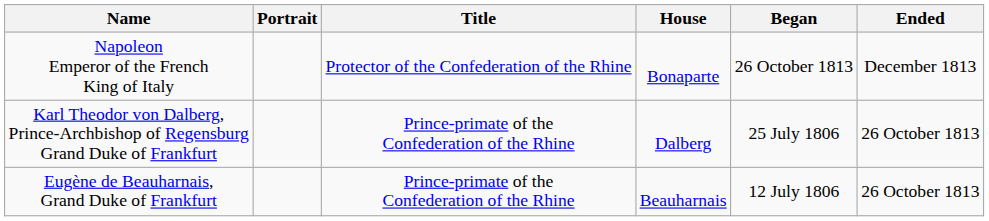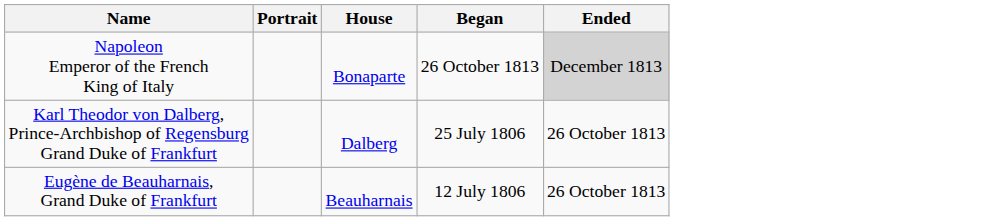 <table class="wikitable" style="text-align:center;">
 <tr>
 <th>Name</th>
 <th>Portrait</th>
-<th>Title</th>
 <th>House</th>
 <th>Began</th>
 <th>Ended</th>
 </tr>
 <tr>
 <td><a href='#'>Napoleon</a><br>Emperor of the French<br>King of Italy</td>
 <td></td>
-<td><a href='#'>Protector of the Confederation of the Rhine</a></td>
 <td><br><a href='#'>Bonaparte</a></td>
 <td>26 October 1813</td>
-<td>December 1813</td>
+<td style="background: lightgrey;">December 1813</td>
 </tr>
 <tr>
 <td><a href='#'>Karl Theodor von Dalberg</a>,<br>Prince-Archbishop of <a href='#'>Regensburg</a><br>Grand Duke of <a href='#'>Frankfurt</a></td>
 <td></td>
-<td><a href='#'>Prince-primate</a> of the<br><a href='#'>Confederation of the Rhine</a></td>
 <td><br><a href='#'>Dalberg</a></td>
 <td>25 July 1806</td>
 <td>26 October 1813</td>
 </tr>
 <tr>
 <td><a href='#'>Eugène de Beauharnais</a>,<br>Grand Duke of <a href='#'>Frankfurt</a></td>
 <td></td>
-<td><a href='#'>Prince-primate</a> of the<br><a href='#'>Confederation of the Rhine</a></td>
 <td><br><a href='#'>Beauharnais</a></td>
 <td>12 July 1806</td>
 <td>26 October 1813</td>
 </tr>
 </table>
